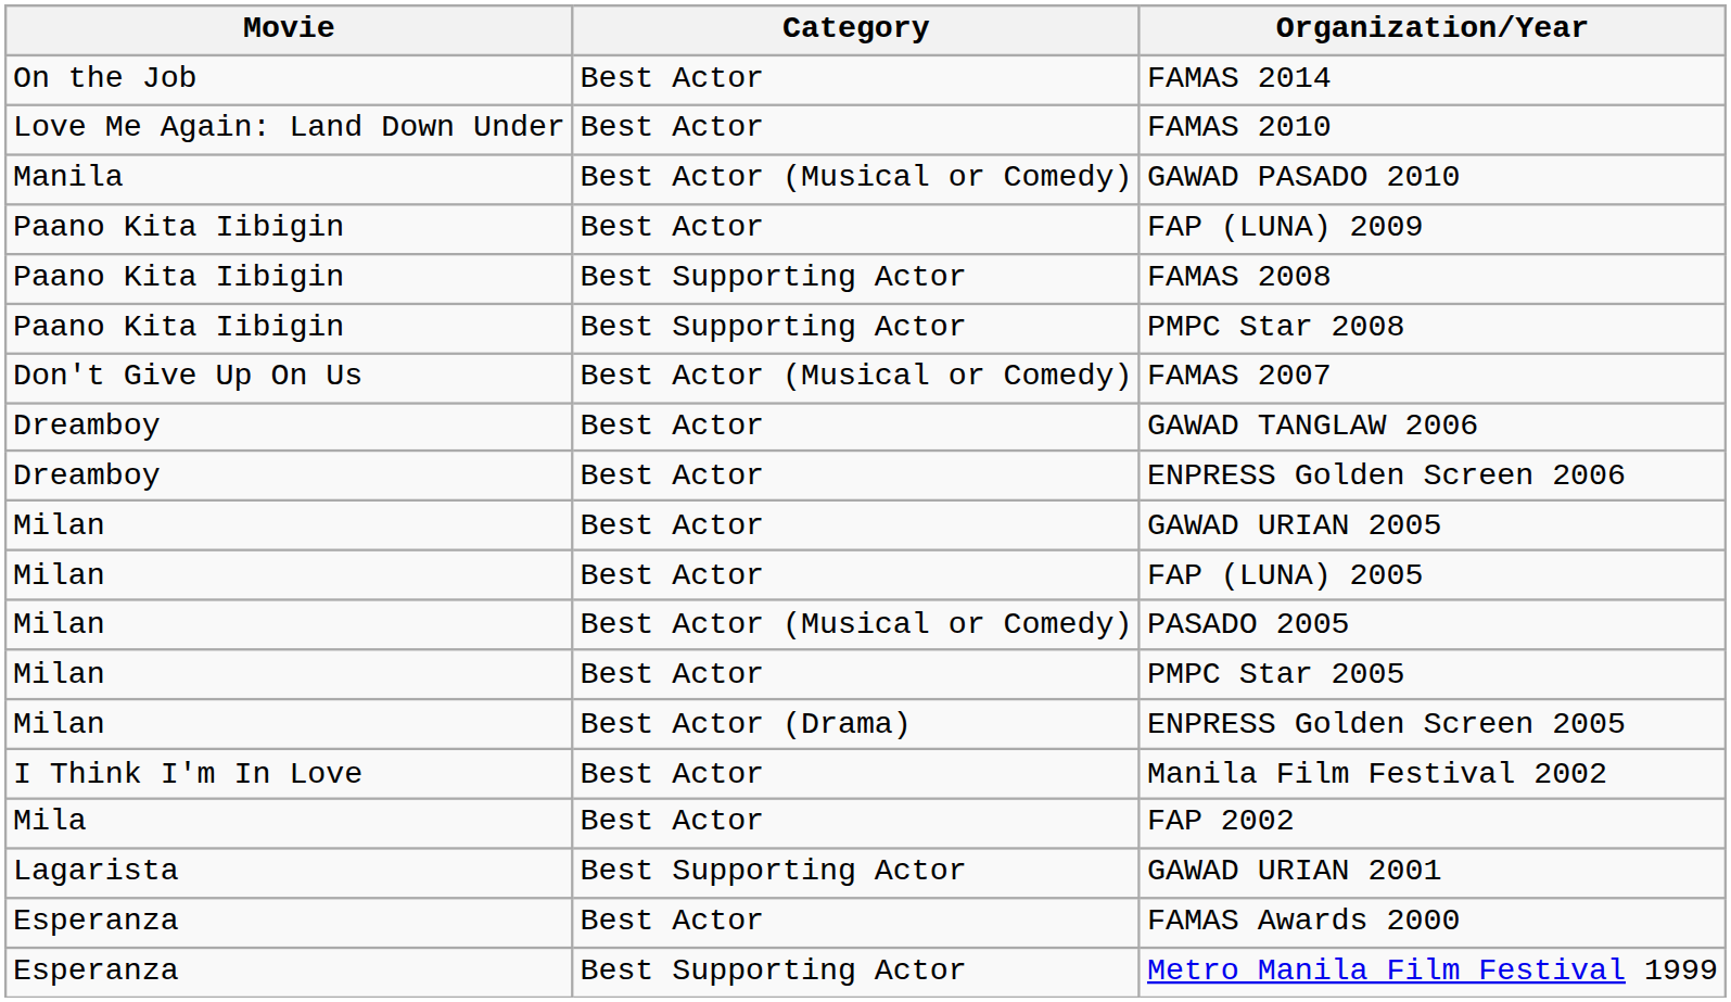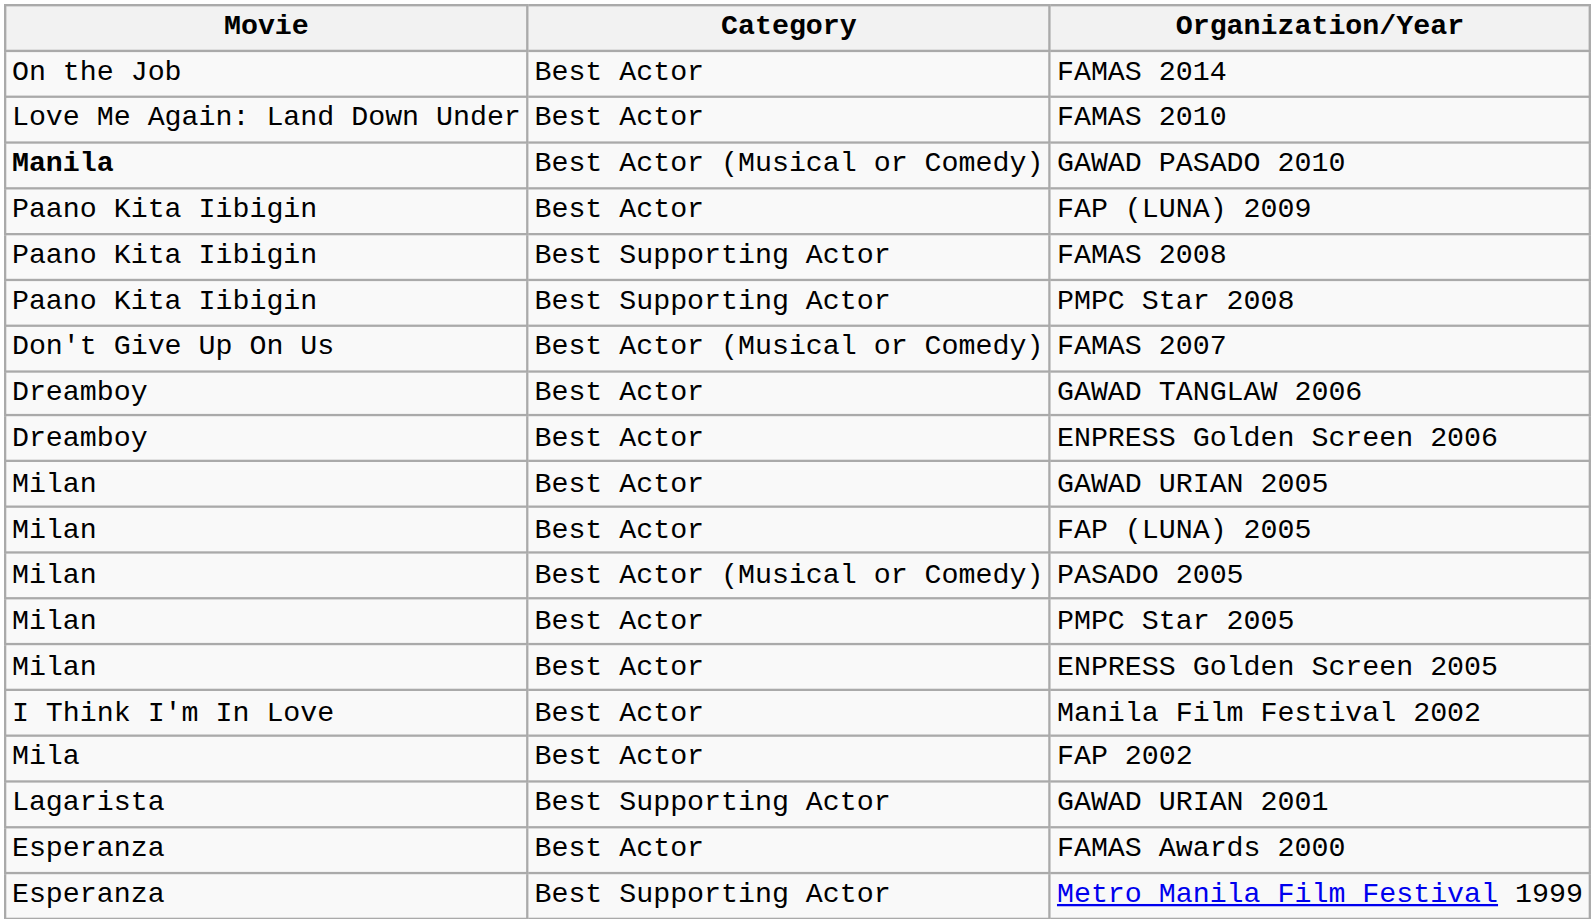 <table class="wikitable" style="margin:0; font-size:95%;">
 <tr style="background:#ccc;">
 <th>Movie</th>
 <th>Category</th>
 <th>Organization/Year</th>
 </tr>
 <tr>
 <td>On the Job</td>
 <td>Best Actor</td>
 <td>FAMAS 2014</td>
 </tr>
 <tr>
 <td>Love Me Again: Land Down Under</td>
 <td>Best Actor</td>
 <td>FAMAS 2010</td>
 </tr>
 <tr>
-<td>Manila</td>
+<td><strong>Manila</strong></td>
 <td>Best Actor (Musical or Comedy)</td>
 <td>GAWAD PASADO 2010</td>
 </tr>
 <tr>
 <td>Paano Kita Iibigin</td>
 <td>Best Actor</td>
 <td>FAP (LUNA) 2009</td>
 </tr>
 <tr>
 <td>Paano Kita Iibigin</td>
 <td>Best Supporting Actor</td>
 <td>FAMAS 2008</td>
 </tr>
 <tr>
 <td>Paano Kita Iibigin</td>
 <td>Best Supporting Actor</td>
 <td>PMPC Star 2008</td>
 </tr>
 <tr>
 <td>Don't Give Up On Us</td>
 <td>Best Actor (Musical or Comedy)</td>
 <td>FAMAS 2007</td>
 </tr>
 <tr>
 <td>Dreamboy</td>
 <td>Best Actor</td>
 <td>GAWAD TANGLAW 2006</td>
 </tr>
 <tr>
 <td>Dreamboy</td>
 <td>Best Actor</td>
 <td>ENPRESS Golden Screen 2006</td>
 </tr>
 <tr>
 <td>Milan</td>
 <td>Best Actor</td>
 <td>GAWAD URIAN 2005</td>
 </tr>
 <tr>
 <td>Milan</td>
 <td>Best Actor</td>
 <td>FAP (LUNA) 2005</td>
 </tr>
 <tr>
 <td>Milan</td>
 <td>Best Actor (Musical or Comedy)</td>
 <td>PASADO 2005</td>
 </tr>
 <tr>
 <td>Milan</td>
 <td>Best Actor</td>
 <td>PMPC Star 2005</td>
 </tr>
 <tr>
 <td>Milan</td>
-<td>Best Actor (Drama)</td>
+<td>Best Actor</td>
 <td>ENPRESS Golden Screen 2005</td>
 </tr>
 <tr>
 <td>I Think I'm In Love</td>
 <td>Best Actor</td>
 <td>Manila Film Festival 2002</td>
 </tr>
 <tr>
 <td>Mila</td>
 <td>Best Actor</td>
 <td>FAP 2002</td>
 </tr>
 <tr>
 <td>Lagarista</td>
 <td>Best Supporting Actor</td>
 <td>GAWAD URIAN 2001</td>
 </tr>
 <tr>
 <td>Esperanza</td>
 <td>Best Actor</td>
 <td>FAMAS Awards 2000</td>
 </tr>
 <tr>
 <td>Esperanza</td>
 <td>Best Supporting Actor</td>
 <td><a href='#'>Metro Manila Film Festival</a> 1999</td>
 </tr>
 </table>
